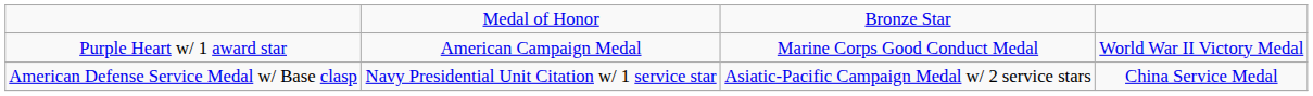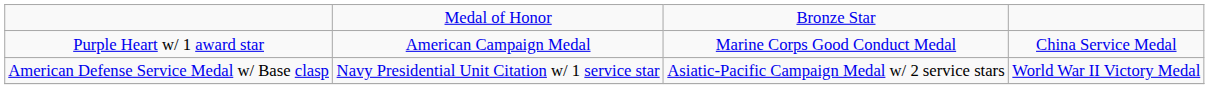 <table class="wikitable" style="margin:1em auto; text-align:center;">
 <tr>
 <td></td>
 <td><a href='#'>Medal of Honor</a></td>
 <td><a href='#'>Bronze Star</a></td>
 <td></td>
 </tr>
 <tr>
 <td><a href='#'>Purple Heart</a> w/ 1 <a href='#'>award star</a></td>
 <td><a href='#'>American Campaign Medal</a></td>
 <td><a href='#'>Marine Corps Good Conduct Medal</a></td>
-<td><a href='#'>World War II Victory Medal</a></td>
+<td><a href='#'>China Service Medal</a></td>
 </tr>
 <tr>
 <td><a href='#'>American Defense Service Medal</a> w/ Base <a href='#'>clasp</a></td>
 <td><a href='#'>Navy Presidential Unit Citation</a> w/ 1 <a href='#'>service star</a></td>
 <td><a href='#'>Asiatic-Pacific Campaign Medal</a> w/ 2 service stars</td>
-<td><a href='#'>China Service Medal</a></td>
+<td><a href='#'>World War II Victory Medal</a></td>
 </tr>
 <tr>
 </tr>
 </table>
